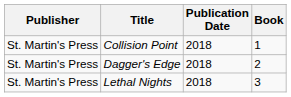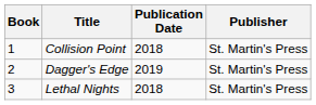 <table class="wikitable">
 <tr>
-<th>Publisher</th>
+<th>Book<br></th>
 <th>Title</th>
 <th>Publication<br>Date</th>
-<th>Book<br></th>
+<th>Publisher</th>
 </tr>
 <tr>
-<td>St. Martin's Press</td>
+<td>1</td>
 <td><em>Collision Point</em></td>
 <td>2018</td>
-<td>1</td>
+<td>St. Martin's Press</td>
 </tr>
 <tr>
+<td>2</td>
+<td><em>Dagger's Edge</em></td>
+<td>2019</td>
 <td>St. Martin's Press</td>
-<td><em>Dagger's Edge</em></td>
-<td>2018</td>
-<td>2</td>
 </tr>
 <tr>
-<td>St. Martin's Press</td>
+<td>3</td>
 <td><em>Lethal Nights</em></td>
 <td>2018</td>
-<td>3</td>
+<td>St. Martin's Press</td>
 </tr>
 </table>
